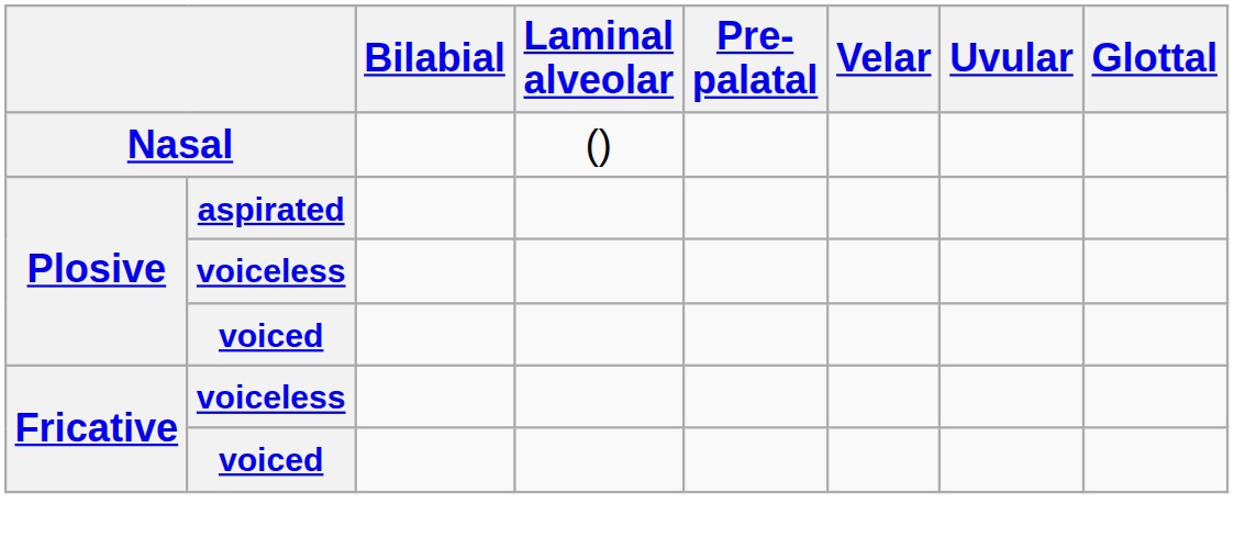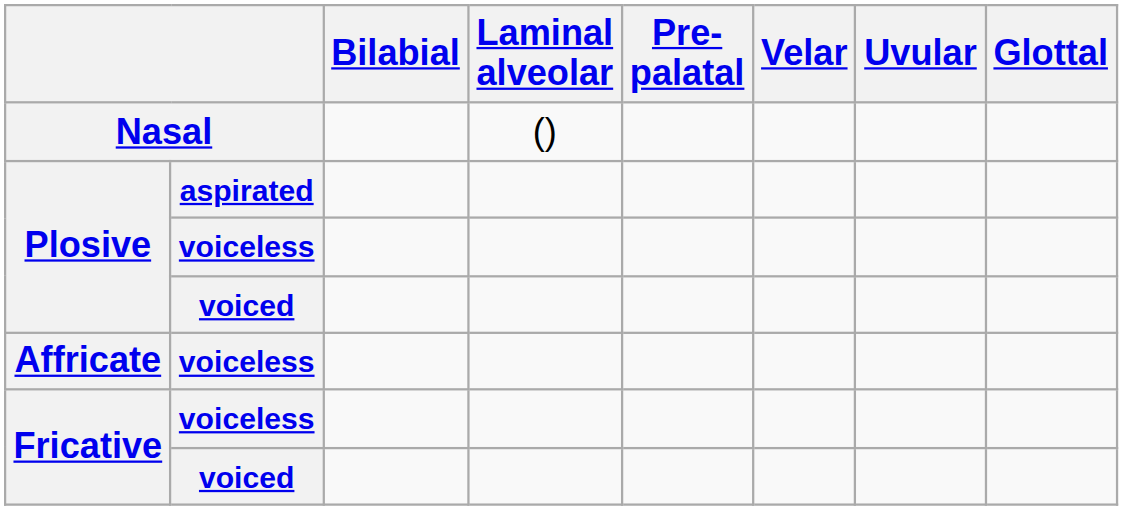 <table class="wikitable" style=text-align:center>
 <tr>
 <th colspan=2></th>
 <th><a href='#'>Bilabial</a></th>
 <th><a href='#'>Laminal</a><br><a href='#'>alveolar</a></th>
 <th><a href='#'>Pre-<br>palatal</a></th>
 <th><a href='#'>Velar</a></th>
 <th><a href='#'>Uvular</a></th>
 <th><a href='#'>Glottal</a></th>
 </tr>
 <tr>
 <th colspan=2><a href='#'>Nasal</a></th>
 <td></td>
 <td>()</td>
 <td></td>
 <td></td>
 <td></td>
 <td></td>
 </tr>
 <tr>
 <th rowspan=3><a href='#'>Plosive</a></th>
 <th><small><a href='#'>aspirated</a></small></th>
 <td></td>
 <td></td>
 <td></td>
 <td></td>
 <td></td>
 <td></td>
 </tr>
 <tr>
 <th><small><a href='#'>voiceless</a></small></th>
 <td></td>
 <td></td>
 <td></td>
 <td></td>
 <td></td>
 <td></td>
 </tr>
 <tr>
 <th><small><a href='#'>voiced</a></small></th>
 <td></td>
 <td></td>
 <td></td>
 <td></td>
 <td></td>
 <td></td>
 </tr>
 <tr>
+<th><a href='#'>Affricate</a></th>
+<th><small><a href='#'>voiceless</a></small></th>
+<td></td>
+<td></td>
+<td></td>
+<td></td>
+<td></td>
+<td></td>
+</tr>
+<tr>
 <th rowspan=2><a href='#'>Fricative</a></th>
 <th><small><a href='#'>voiceless</a></small></th>
 <td></td>
 <td></td>
 <td></td>
 <td></td>
 <td></td>
 <td></td>
 </tr>
 <tr>
 <th><small><a href='#'>voiced</a></small></th>
 <td></td>
 <td></td>
 <td></td>
 <td></td>
 <td></td>
 <td></td>
 </tr>
 </table>
